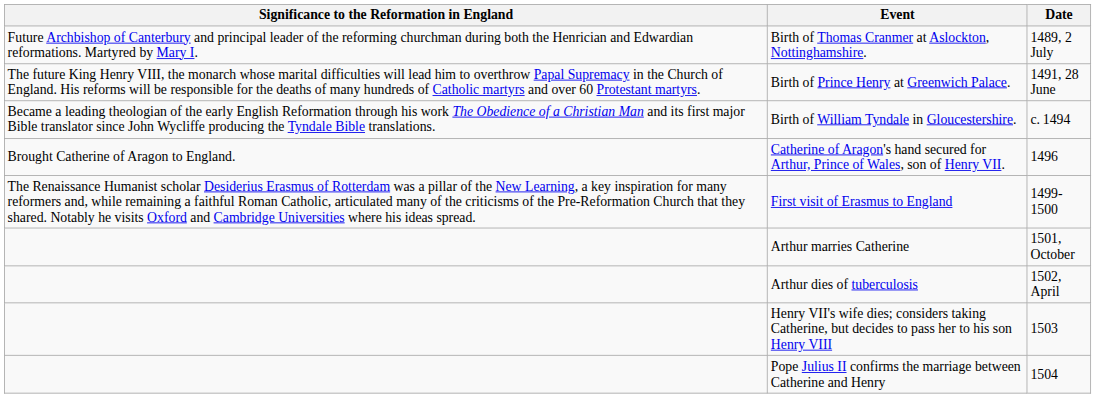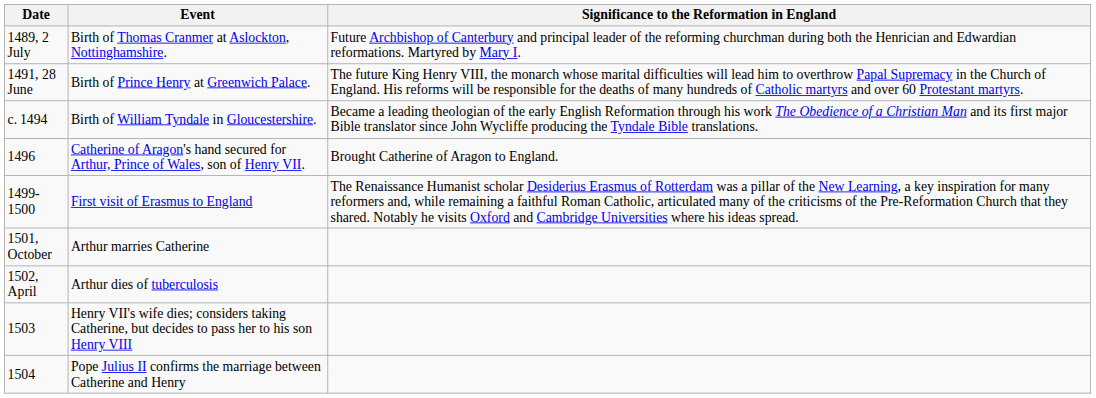 <table class="wikitable" width="100%">
 <tr>
+<th>Date</th>
+<th>Event</th>
 <th>Significance to the Reformation in England</th>
-<th>Event</th>
-<th>Date</th>
 </tr>
 <tr>
+<td>1489, 2 July</td>
+<td>Birth of <a href='#'>Thomas Cranmer</a> at <a href='#'>Aslockton</a>, <a href='#'>Nottinghamshire</a>.</td>
 <td>Future <a href='#'>Archbishop of Canterbury</a> and principal leader of the reforming churchman during both the Henrician and Edwardian reformations. Martyred by <a href='#'>Mary I</a>.</td>
-<td>Birth of <a href='#'>Thomas Cranmer</a> at <a href='#'>Aslockton</a>, <a href='#'>Nottinghamshire</a>.</td>
-<td>1489, 2 July</td>
 </tr>
 <tr>
+<td>1491, 28 June</td>
+<td>Birth of <a href='#'>Prince Henry</a> at <a href='#'>Greenwich Palace</a>.</td>
 <td>The future King Henry VIII, the monarch whose marital difficulties will lead him to overthrow <a href='#'>Papal Supremacy</a> in the Church of England. His reforms will be responsible for the deaths of many hundreds of <a href='#'>Catholic martyrs</a> and over 60 <a href='#'>Protestant martyrs</a>.</td>
-<td>Birth of <a href='#'>Prince Henry</a> at <a href='#'>Greenwich Palace</a>.</td>
-<td>1491, 28 June</td>
 </tr>
 <tr>
+<td>c. 1494</td>
+<td>Birth of <a href='#'>William Tyndale</a> in <a href='#'>Gloucestershire</a>.</td>
 <td>Became a leading theologian of the early English Reformation through his work <em><a href='#'>The Obedience of a Christian Man</a></em> and its first major Bible translator since John Wycliffe producing the <a href='#'>Tyndale Bible</a> translations.</td>
-<td>Birth of <a href='#'>William Tyndale</a> in <a href='#'>Gloucestershire</a>.</td>
-<td>c. 1494</td>
 </tr>
 <tr>
+<td>1496</td>
+<td><a href='#'>Catherine of Aragon</a>'s hand secured for <a href='#'>Arthur, Prince of Wales</a>, son of <a href='#'>Henry VII</a>.</td>
 <td>Brought Catherine of Aragon to England.</td>
-<td><a href='#'>Catherine of Aragon</a>'s hand secured for <a href='#'>Arthur, Prince of Wales</a>, son of <a href='#'>Henry VII</a>.</td>
-<td>1496</td>
 </tr>
 <tr>
+<td>1499-1500</td>
+<td><a href='#'>First visit of Erasmus to England</a></td>
 <td>The Renaissance Humanist scholar <a href='#'>Desiderius Erasmus of Rotterdam</a> was a pillar of the <a href='#'>New Learning</a>, a key inspiration for many reformers and, while remaining a faithful Roman Catholic, articulated many of the criticisms of the Pre-Reformation Church that they shared. Notably he visits <a href='#'>Oxford</a> and <a href='#'>Cambridge Universities</a> where his ideas spread.</td>
-<td><a href='#'>First visit of Erasmus to England</a></td>
-<td>1499-1500</td>
 </tr>
 <tr>
+<td>1501, October</td>
+<td>Arthur marries Catherine</td>
 <td></td>
-<td>Arthur marries Catherine</td>
-<td>1501, October</td>
 </tr>
 <tr>
+<td>1502, April</td>
+<td>Arthur dies of <a href='#'>tuberculosis</a></td>
 <td></td>
-<td>Arthur dies of <a href='#'>tuberculosis</a></td>
-<td>1502, April</td>
 </tr>
 <tr>
+<td>1503</td>
+<td>Henry VII's wife dies; considers taking Catherine, but decides to pass her to his son <a href='#'>Henry VIII</a></td>
 <td></td>
-<td>Henry VII's wife dies; considers taking Catherine, but decides to pass her to his son <a href='#'>Henry VIII</a></td>
-<td>1503</td>
 </tr>
 <tr>
+<td>1504</td>
+<td>Pope <a href='#'>Julius II</a> confirms the marriage between Catherine and Henry</td>
 <td></td>
-<td>Pope <a href='#'>Julius II</a> confirms the marriage between Catherine and Henry</td>
-<td>1504</td>
 </tr>
 </table>
